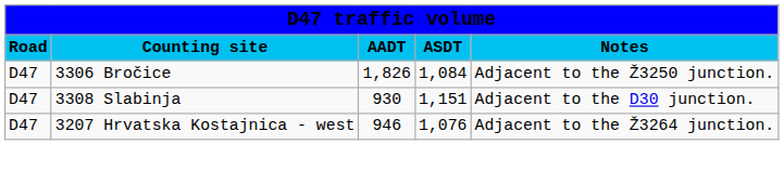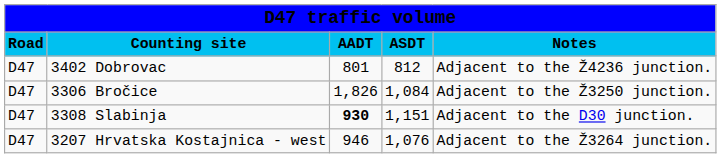 <table class="wikitable">
 <tr>
 <td colspan=5 bgcolor=blue align=center style=margin-top:15><span><big><strong>D47 traffic volume</strong></big></span></td>
 </tr>
 <tr>
 <td align=center bgcolor=00c0f0><strong>Road</strong></td>
 <td align=center bgcolor=00c0f0><strong>Counting site</strong></td>
 <td align=center bgcolor=00c0f0><strong>AADT</strong></td>
 <td align=center bgcolor=00c0f0><strong>ASDT</strong></td>
 <td align=center bgcolor=00c0f0><strong>Notes</strong></td>
 </tr>
 <tr>
 <td> D47</td>
+<td>3402 Dobrovac</td>
+<td align=center>801</td>
+<td align=center>812</td>
+<td>Adjacent to the Ž4236 junction.</td>
+</tr>
+<tr>
+<td> D47</td>
 <td>3306 Bročice</td>
 <td align=center>1,826</td>
 <td align=center>1,084</td>
 <td>Adjacent to the Ž3250 junction.</td>
 </tr>
 <tr>
 <td> D47</td>
 <td>3308 Slabinja</td>
-<td align=center>930</td>
+<td align=center><strong>930</strong></td>
 <td align=center>1,151</td>
 <td>Adjacent to the <a href='#'>D30</a> junction.</td>
 </tr>
 <tr>
 <td> D47</td>
 <td>3207 Hrvatska Kostajnica - west</td>
 <td align=center>946</td>
 <td align=center>1,076</td>
 <td>Adjacent to the Ž3264 junction.</td>
 </tr>
 </table>
